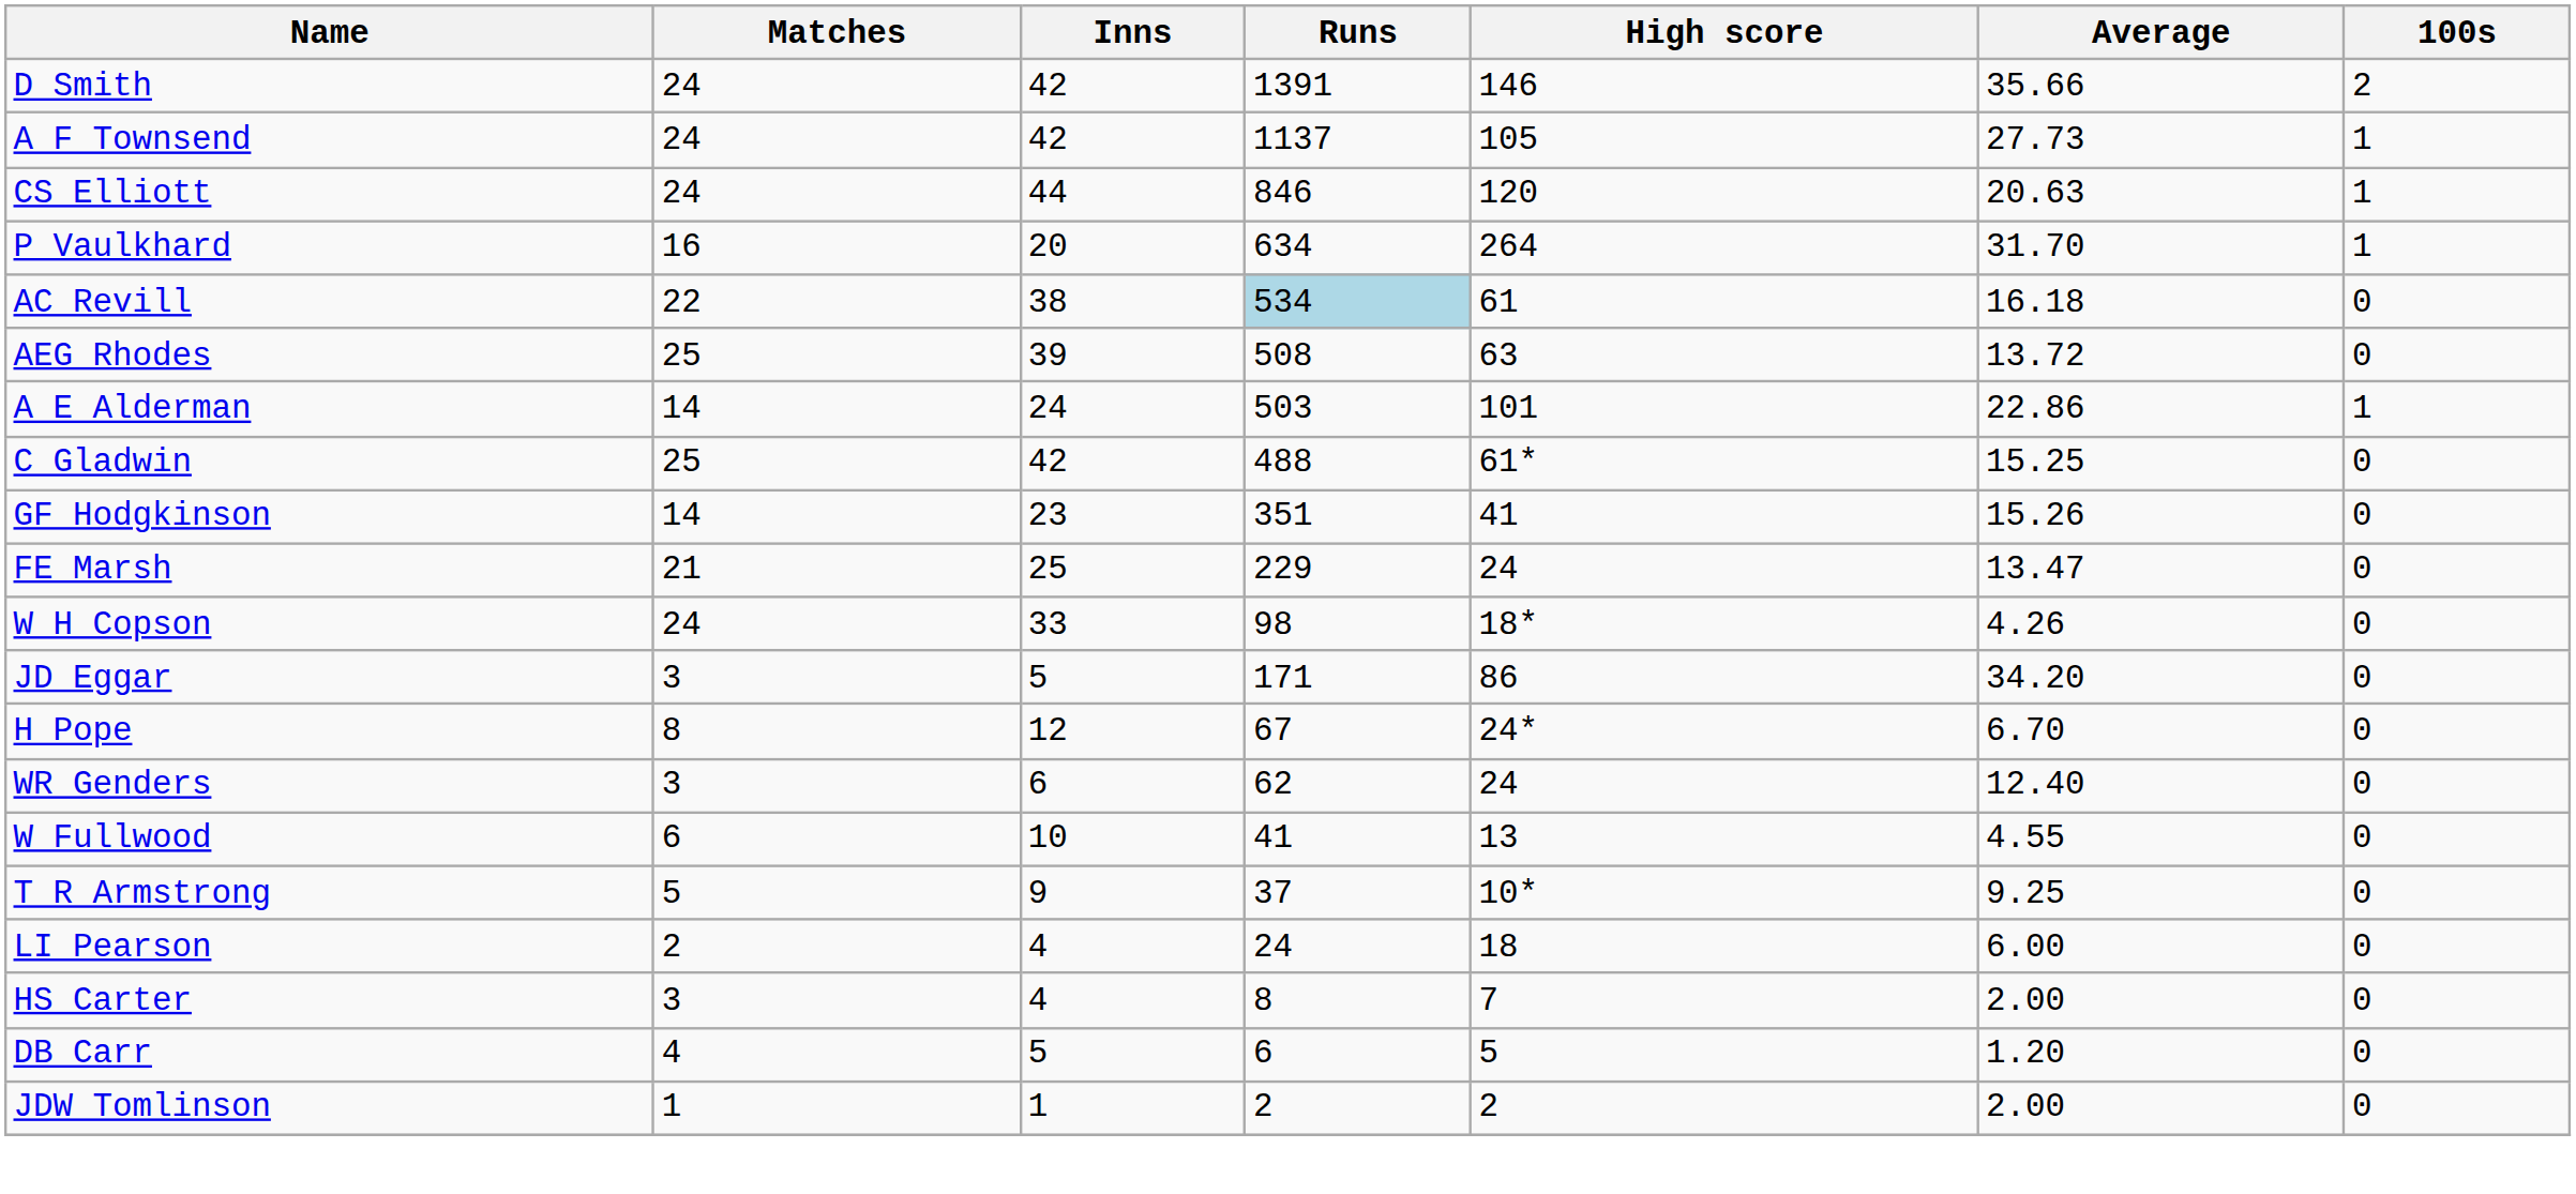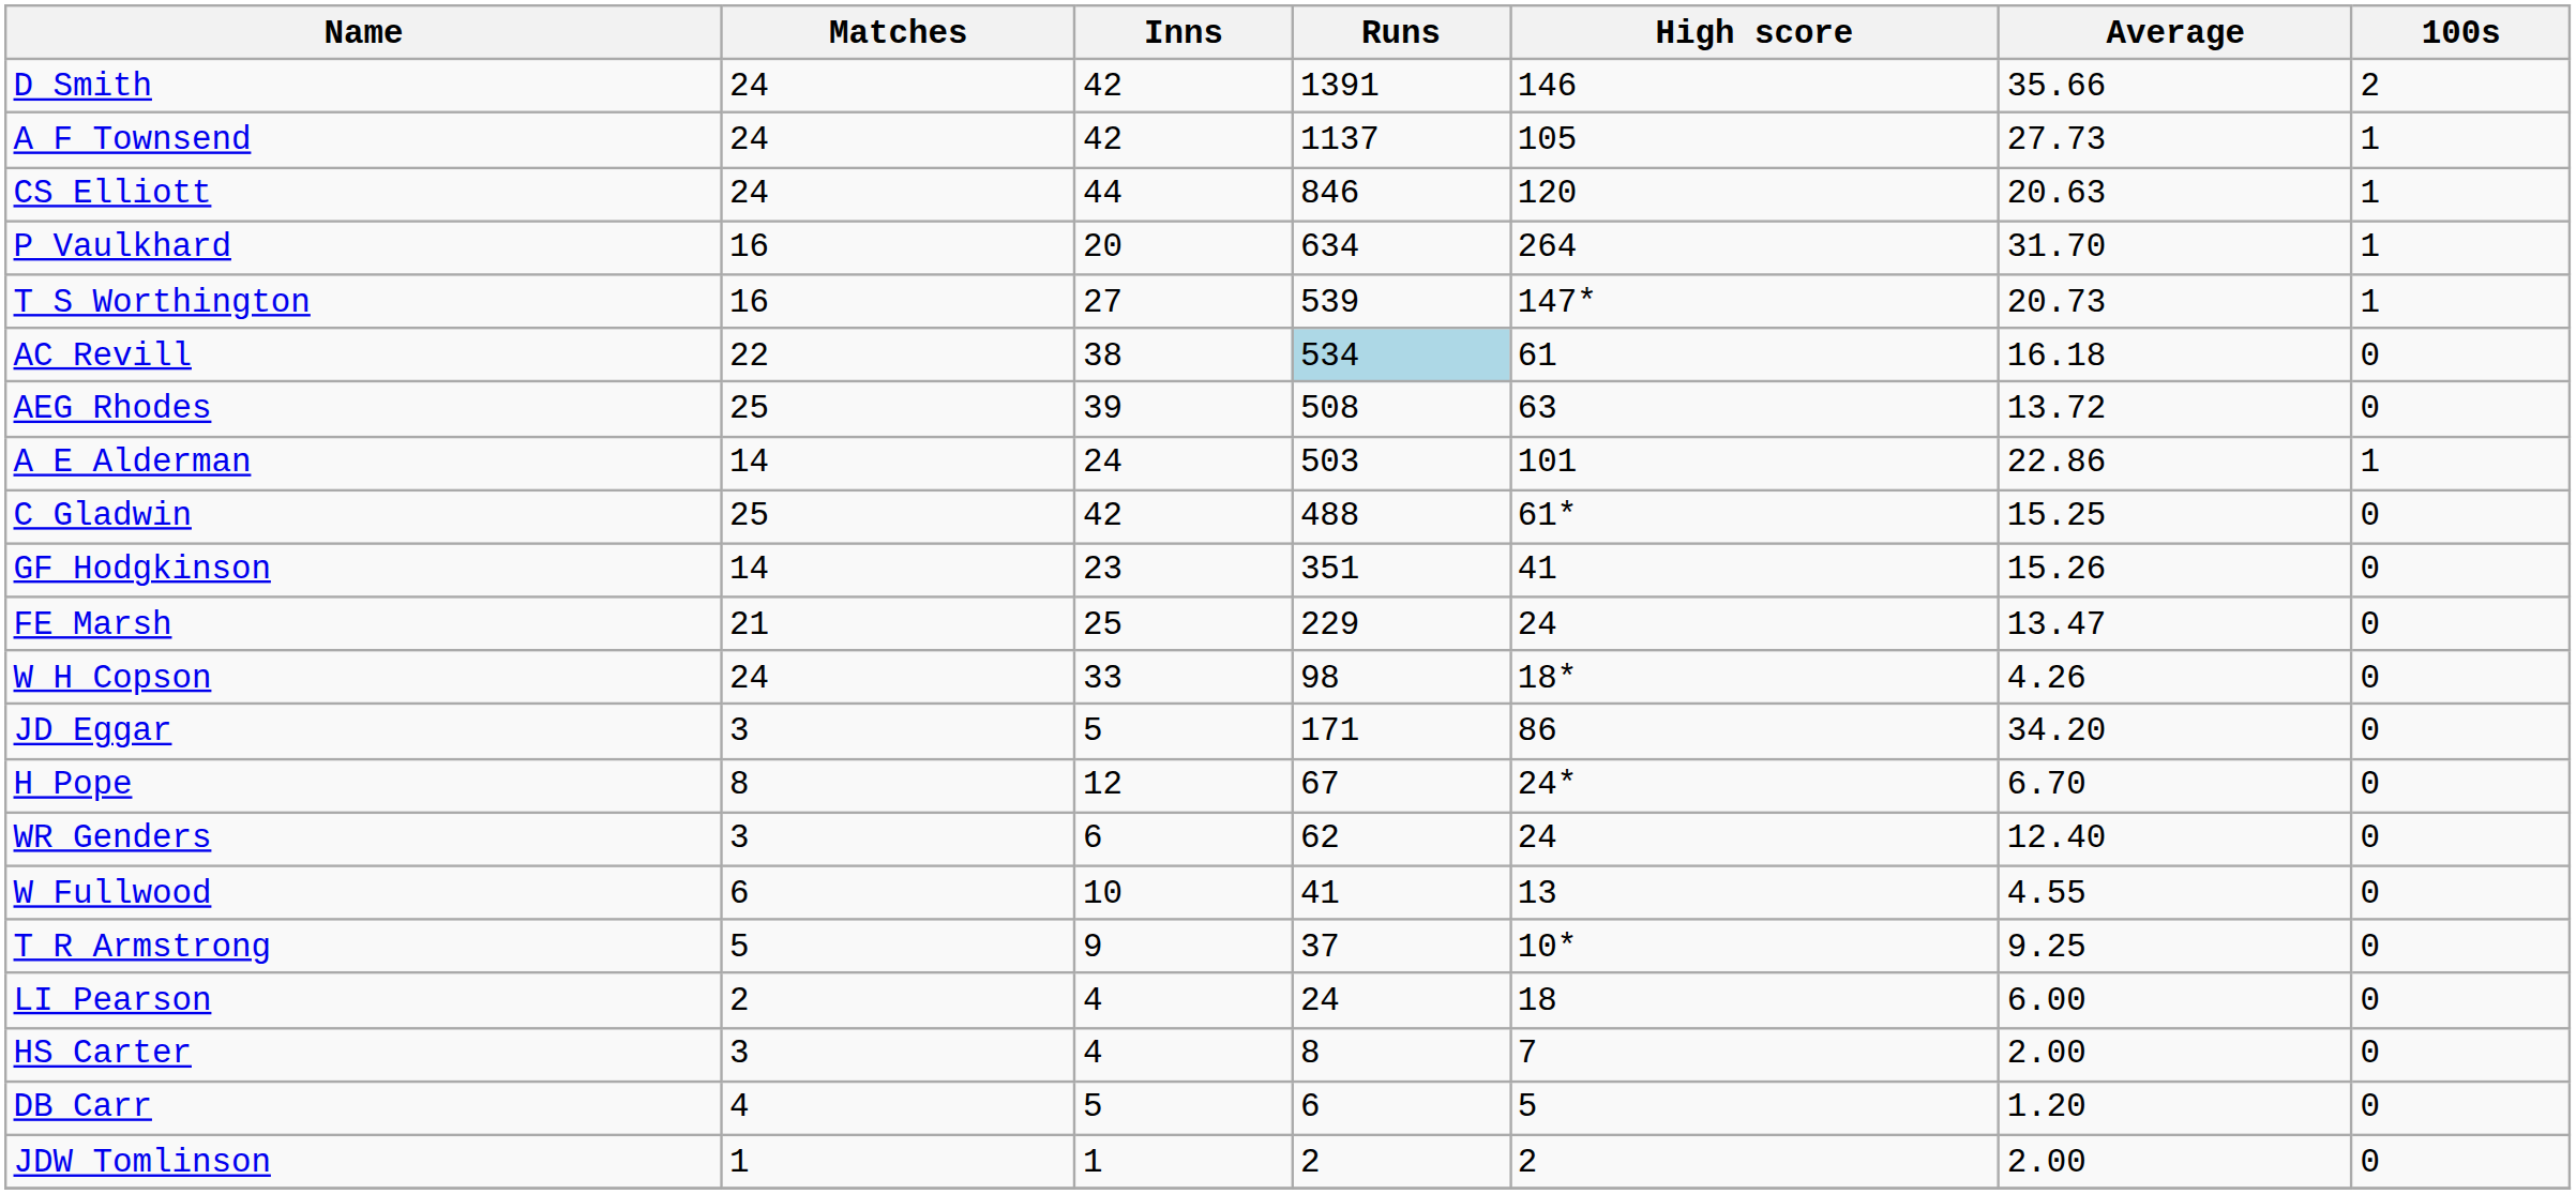 <table class="wikitable sortable" width="80%">
 <tr bgcolor="#efefef">
 <th>Name</th>
 <th>Matches</th>
 <th>Inns</th>
 <th>Runs</th>
 <th>High score</th>
 <th>Average</th>
 <th>100s</th>
 </tr>
 <tr>
 <td><a href='#'>D Smith</a></td>
 <td>24</td>
 <td>42</td>
 <td>1391</td>
 <td>146</td>
 <td>35.66</td>
 <td>2</td>
 </tr>
 <tr>
 <td><a href='#'>A F Townsend</a></td>
 <td>24</td>
 <td>42</td>
 <td>1137</td>
 <td>105</td>
 <td>27.73</td>
 <td>1</td>
 </tr>
 <tr>
 <td><a href='#'>CS Elliott</a></td>
 <td>24</td>
 <td>44</td>
 <td>846</td>
 <td>120</td>
 <td>20.63</td>
 <td>1</td>
 </tr>
 <tr>
 <td><a href='#'>P Vaulkhard</a></td>
 <td>16</td>
 <td>20</td>
 <td>634</td>
 <td>264</td>
 <td>31.70</td>
+<td>1</td>
+</tr>
+<tr>
+<td><a href='#'>T S Worthington</a></td>
+<td>16</td>
+<td>27</td>
+<td>539</td>
+<td>147*</td>
+<td>20.73</td>
 <td>1</td>
 </tr>
 <tr>
 <td><a href='#'>AC Revill</a></td>
 <td>22</td>
 <td>38</td>
 <td style="background: lightblue;">534</td>
 <td>61</td>
 <td>16.18</td>
 <td>0</td>
 </tr>
 <tr>
 <td><a href='#'>AEG Rhodes</a></td>
 <td>25</td>
 <td>39</td>
 <td>508</td>
 <td>63</td>
 <td>13.72</td>
 <td>0</td>
 </tr>
 <tr>
 <td><a href='#'>A E Alderman</a></td>
 <td>14</td>
 <td>24</td>
 <td>503</td>
 <td>101</td>
 <td>22.86</td>
 <td>1</td>
 </tr>
 <tr>
 <td><a href='#'>C Gladwin</a></td>
 <td>25</td>
 <td>42</td>
 <td>488</td>
 <td>61*</td>
 <td>15.25</td>
 <td>0</td>
 </tr>
 <tr>
 <td><a href='#'>GF Hodgkinson</a></td>
 <td>14</td>
 <td>23</td>
 <td>351</td>
 <td>41</td>
 <td>15.26</td>
 <td>0</td>
 </tr>
 <tr>
 <td><a href='#'>FE Marsh</a></td>
 <td>21</td>
 <td>25</td>
 <td>229</td>
 <td>24</td>
 <td>13.47</td>
 <td>0</td>
 </tr>
 <tr>
 <td><a href='#'>W H Copson</a></td>
 <td>24</td>
 <td>33</td>
 <td>98</td>
 <td>18*</td>
 <td>4.26</td>
 <td>0</td>
 </tr>
 <tr>
 <td><a href='#'>JD Eggar</a></td>
 <td>3</td>
 <td>5</td>
 <td>171</td>
 <td>86</td>
 <td>34.20</td>
 <td>0</td>
 </tr>
 <tr>
 <td><a href='#'>H Pope</a></td>
 <td>8</td>
 <td>12</td>
 <td>67</td>
 <td>24*</td>
 <td>6.70</td>
 <td>0</td>
 </tr>
 <tr>
 <td><a href='#'>WR Genders</a></td>
 <td>3</td>
 <td>6</td>
 <td>62</td>
 <td>24</td>
 <td>12.40</td>
 <td>0</td>
 </tr>
 <tr>
 <td><a href='#'>W Fullwood</a></td>
 <td>6</td>
 <td>10</td>
 <td>41</td>
 <td>13</td>
 <td>4.55</td>
 <td>0</td>
 </tr>
 <tr>
 <td><a href='#'>T R Armstrong</a></td>
 <td>5</td>
 <td>9</td>
 <td>37</td>
 <td>10*</td>
 <td>9.25</td>
 <td>0</td>
 </tr>
 <tr>
 <td><a href='#'>LI Pearson</a></td>
 <td>2</td>
 <td>4</td>
 <td>24</td>
 <td>18</td>
 <td>6.00</td>
 <td>0</td>
 </tr>
 <tr>
 <td><a href='#'>HS Carter</a></td>
 <td>3</td>
 <td>4</td>
 <td>8</td>
 <td>7</td>
 <td>2.00</td>
 <td>0</td>
 </tr>
 <tr>
 <td><a href='#'>DB Carr</a></td>
 <td>4</td>
 <td>5</td>
 <td>6</td>
 <td>5</td>
 <td>1.20</td>
 <td>0</td>
 </tr>
 <tr>
 <td><a href='#'>JDW Tomlinson</a></td>
 <td>1</td>
 <td>1</td>
 <td>2</td>
 <td>2</td>
 <td>2.00</td>
 <td>0</td>
 </tr>
 <tr>
 </tr>
 </table>
